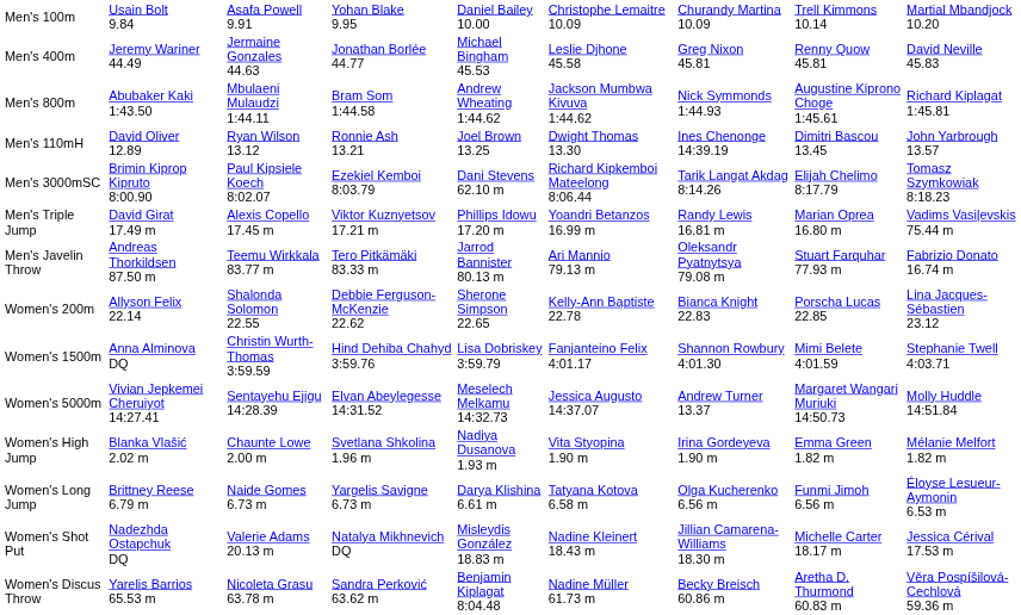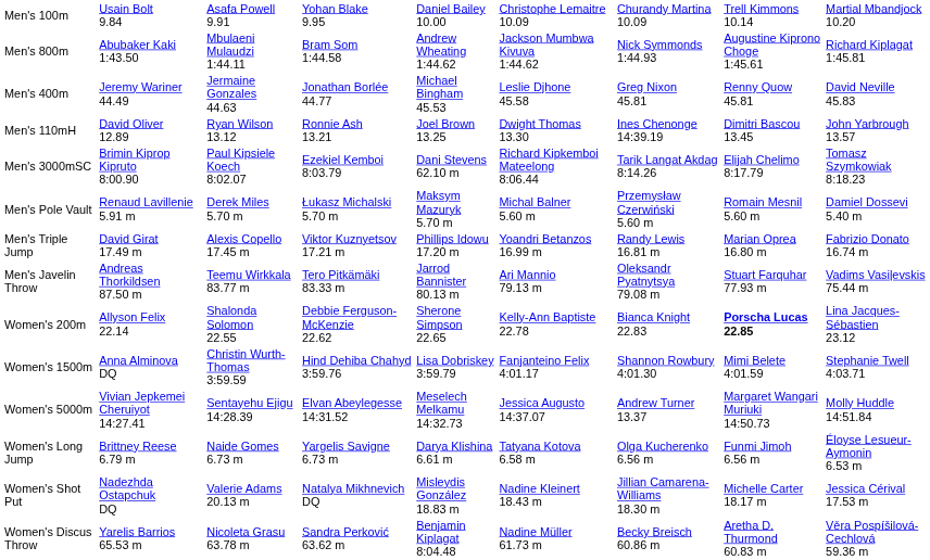 <table>
 <tr>
 <td>Men's 100m<br></td>
 <td><a href='#'>Usain Bolt</a><br>  9.84</td>
 <td><a href='#'>Asafa Powell</a><br>  9.91</td>
 <td><a href='#'>Yohan Blake</a><br>  9.95</td>
 <td><a href='#'>Daniel Bailey</a><br>  10.00</td>
 <td><a href='#'>Christophe Lemaitre</a><br>  10.09</td>
 <td><a href='#'>Churandy Martina</a><br>  10.09</td>
 <td><a href='#'>Trell Kimmons</a><br>  10.14</td>
 <td><a href='#'>Martial Mbandjock</a><br>  10.20</td>
 </tr>
 <tr>
+<td>Men's 800m</td>
+<td><a href='#'>Abubaker Kaki</a><br>  1:43.50</td>
+<td><a href='#'>Mbulaeni Mulaudzi</a><br>  1:44.11</td>
+<td><a href='#'>Bram Som</a><br>  1:44.58</td>
+<td><a href='#'>Andrew Wheating</a><br>  1:44.62</td>
+<td><a href='#'>Jackson Mumbwa Kivuva</a><br>  1:44.62</td>
+<td><a href='#'>Nick Symmonds</a><br>  1:44.93</td>
+<td><a href='#'>Augustine Kiprono Choge</a><br>  1:45.61</td>
+<td><a href='#'>Richard Kiplagat</a><br>  1:45.81</td>
+</tr>
+<tr>
 <td>Men's 400m</td>
 <td><a href='#'>Jeremy Wariner</a><br>  44.49</td>
 <td><a href='#'>Jermaine Gonzales</a><br>  44.63</td>
 <td><a href='#'>Jonathan Borlée</a><br>  44.77</td>
 <td><a href='#'>Michael Bingham</a><br>  45.53</td>
 <td><a href='#'>Leslie Djhone</a><br>  45.58</td>
 <td><a href='#'>Greg Nixon</a><br>  45.81</td>
 <td><a href='#'>Renny Quow</a><br>  45.81</td>
 <td><a href='#'>David Neville</a><br>  45.83</td>
-</tr>
-<tr>
-<td>Men's 800m</td>
-<td><a href='#'>Abubaker Kaki</a><br>  1:43.50</td>
-<td><a href='#'>Mbulaeni Mulaudzi</a><br>  1:44.11</td>
-<td><a href='#'>Bram Som</a><br>  1:44.58</td>
-<td><a href='#'>Andrew Wheating</a><br>  1:44.62</td>
-<td><a href='#'>Jackson Mumbwa Kivuva</a><br>  1:44.62</td>
-<td><a href='#'>Nick Symmonds</a><br>  1:44.93</td>
-<td><a href='#'>Augustine Kiprono Choge</a><br>  1:45.61</td>
-<td><a href='#'>Richard Kiplagat</a><br>  1:45.81</td>
 </tr>
 <tr>
 <td>Men's 110mH<br></td>
 <td><a href='#'>David Oliver</a><br>  12.89</td>
 <td><a href='#'>Ryan Wilson</a><br>  13.12</td>
 <td><a href='#'>Ronnie Ash</a><br>  13.21</td>
 <td><a href='#'>Joel Brown</a><br>  13.25</td>
 <td><a href='#'>Dwight Thomas</a><br>  13.30</td>
 <td><a href='#'>Ines Chenonge</a><br>  14:39.19</td>
 <td><a href='#'>Dimitri Bascou</a><br>  13.45</td>
 <td><a href='#'>John Yarbrough</a><br>  13.57</td>
 </tr>
 <tr>
 <td>Men's 3000mSC</td>
 <td><a href='#'>Brimin Kiprop Kipruto</a><br>  8:00.90</td>
 <td><a href='#'>Paul Kipsiele Koech</a><br>  8:02.07</td>
 <td><a href='#'>Ezekiel Kemboi</a><br>  8:03.79</td>
 <td><a href='#'>Dani Stevens</a><br>  62.10 m</td>
 <td><a href='#'>Richard Kipkemboi Mateelong</a><br>  8:06.44</td>
 <td><a href='#'>Tarik Langat Akdag</a><br>  8:14.26</td>
 <td><a href='#'>Elijah Chelimo</a><br>  8:17.79</td>
 <td><a href='#'>Tomasz Szymkowiak</a><br>  8:18.23</td>
 </tr>
 <tr>
+<td>Men's Pole Vault</td>
+<td><a href='#'>Renaud Lavillenie</a><br>  5.91 m</td>
+<td><a href='#'>Derek Miles</a><br>  5.70 m</td>
+<td><a href='#'>Łukasz Michalski</a><br>  5.70 m</td>
+<td><a href='#'>Maksym Mazuryk</a><br>  5.70 m</td>
+<td><a href='#'>Michal Balner</a><br>  5.60 m</td>
+<td><a href='#'>Przemysław Czerwiński</a><br>  5.60 m</td>
+<td><a href='#'>Romain Mesnil</a><br>  5.60 m</td>
+<td><a href='#'>Damiel Dossevi</a><br>  5.40 m</td>
+</tr>
+<tr>
 <td>Men's Triple Jump</td>
 <td><a href='#'>David Girat</a><br>  17.49 m</td>
 <td><a href='#'>Alexis Copello</a><br>  17.45 m</td>
 <td><a href='#'>Viktor Kuznyetsov</a><br>  17.21 m</td>
 <td><a href='#'>Phillips Idowu</a><br>  17.20 m</td>
 <td><a href='#'>Yoandri Betanzos</a><br>  16.99 m</td>
 <td><a href='#'>Randy Lewis</a><br>  16.81 m</td>
 <td><a href='#'>Marian Oprea</a><br>  16.80 m</td>
-<td><a href='#'>Vadims Vasiļevskis</a><br>  75.44 m</td>
+<td><a href='#'>Fabrizio Donato</a><br>  16.74 m</td>
 </tr>
 <tr>
 <td>Men's Javelin Throw</td>
 <td><a href='#'>Andreas Thorkildsen</a><br>  87.50 m</td>
 <td><a href='#'>Teemu Wirkkala</a><br>  83.77 m</td>
 <td><a href='#'>Tero Pitkämäki</a><br>  83.33 m</td>
 <td><a href='#'>Jarrod Bannister</a><br>  80.13 m</td>
 <td><a href='#'>Ari Mannio</a><br>  79.13 m</td>
 <td><a href='#'>Oleksandr Pyatnytsya</a><br>  79.08 m</td>
 <td><a href='#'>Stuart Farquhar</a><br>  77.93 m</td>
-<td><a href='#'>Fabrizio Donato</a><br>  16.74 m</td>
+<td><a href='#'>Vadims Vasiļevskis</a><br>  75.44 m</td>
 </tr>
 <tr>
 <td>Women's 200m<br></td>
 <td><a href='#'>Allyson Felix</a><br>  22.14</td>
 <td><a href='#'>Shalonda Solomon</a><br>  22.55</td>
 <td><a href='#'>Debbie Ferguson-McKenzie</a><br>  22.62</td>
 <td><a href='#'>Sherone Simpson</a><br>  22.65</td>
 <td><a href='#'>Kelly-Ann Baptiste</a><br>  22.78</td>
 <td><a href='#'>Bianca Knight</a><br>  22.83</td>
-<td><a href='#'>Porscha Lucas</a><br>  22.85</td>
+<td><strong><a href='#'>Porscha Lucas</a><br>  22.85</strong></td>
 <td><a href='#'>Lina Jacques-Sébastien</a><br>  23.12</td>
 </tr>
 <tr>
 <td>Women's 1500m</td>
 <td><a href='#'>Anna Alminova</a><br>  DQ</td>
 <td><a href='#'>Christin Wurth-Thomas</a><br>  3:59.59</td>
 <td><a href='#'>Hind Dehiba Chahyd</a><br>  3:59.76</td>
 <td><a href='#'>Lisa Dobriskey</a><br>  3:59.79</td>
 <td><a href='#'>Fanjanteino Felix</a><br>  4:01.17</td>
 <td><a href='#'>Shannon Rowbury</a><br>  4:01.30</td>
 <td><a href='#'>Mimi Belete</a><br>  4:01.59</td>
 <td><a href='#'>Stephanie Twell</a><br>  4:03.71</td>
 </tr>
 <tr>
 <td>Women's 5000m</td>
 <td><a href='#'>Vivian Jepkemei Cheruiyot</a><br>  14:27.41</td>
 <td><a href='#'>Sentayehu Ejigu</a><br>  14:28.39</td>
 <td><a href='#'>Elvan Abeylegesse</a><br>  14:31.52</td>
 <td><a href='#'>Meselech Melkamu</a><br>  14:32.73</td>
 <td><a href='#'>Jessica Augusto</a><br>  14:37.07</td>
 <td><a href='#'>Andrew Turner</a><br>  13.37</td>
 <td><a href='#'>Margaret Wangari Muriuki</a><br>  14:50.73</td>
 <td><a href='#'>Molly Huddle</a><br>  14:51.84</td>
-</tr>
-<tr>
-<td>Women's High Jump</td>
-<td><a href='#'>Blanka Vlašić</a><br>  2.02 m</td>
-<td><a href='#'>Chaunte Lowe</a><br>  2.00 m</td>
-<td><a href='#'>Svetlana Shkolina</a><br>  1.96 m</td>
-<td><a href='#'>Nadiya Dusanova</a><br>  1.93 m</td>
-<td><a href='#'>Vita Styopina</a><br>  1.90 m</td>
-<td><a href='#'>Irina Gordeyeva</a><br>  1.90 m</td>
-<td><a href='#'>Emma Green</a><br>  1.82 m</td>
-<td><a href='#'>Mélanie Melfort</a><br>  1.82 m</td>
 </tr>
 <tr>
 <td>Women's Long Jump</td>
 <td><a href='#'>Brittney Reese</a><br>  6.79 m</td>
 <td><a href='#'>Naide Gomes</a><br>  6.73 m</td>
 <td><a href='#'>Yargelis Savigne</a><br>  6.73 m</td>
 <td><a href='#'>Darya Klishina</a><br>  6.61 m</td>
 <td><a href='#'>Tatyana Kotova</a><br>  6.58 m</td>
 <td><a href='#'>Olga Kucherenko</a><br>  6.56 m</td>
 <td><a href='#'>Funmi Jimoh</a><br>  6.56 m</td>
 <td><a href='#'>Éloyse Lesueur-Aymonin</a><br>  6.53 m</td>
 </tr>
 <tr>
 <td>Women's Shot Put</td>
 <td><a href='#'>Nadezhda Ostapchuk</a><br>  DQ</td>
 <td><a href='#'>Valerie Adams</a><br>  20.13 m</td>
 <td><a href='#'>Natalya Mikhnevich</a><br>  DQ</td>
 <td><a href='#'>Misleydis González</a><br>  18.83 m</td>
 <td><a href='#'>Nadine Kleinert</a><br>  18.43 m</td>
 <td><a href='#'>Jillian Camarena-Williams</a><br>  18.30 m</td>
 <td><a href='#'>Michelle Carter</a><br>  18.17 m</td>
 <td><a href='#'>Jessica Cérival</a><br>  17.53 m</td>
 </tr>
 <tr>
 <td>Women's Discus Throw</td>
 <td><a href='#'>Yarelis Barrios</a><br>  65.53 m</td>
 <td><a href='#'>Nicoleta Grasu</a><br>  63.78 m</td>
 <td><a href='#'>Sandra Perković</a><br>  63.62 m</td>
 <td><a href='#'>Benjamin Kiplagat</a><br>  8:04.48</td>
 <td><a href='#'>Nadine Müller</a><br>  61.73 m</td>
 <td><a href='#'>Becky Breisch</a><br>  60.86 m</td>
 <td><a href='#'>Aretha D. Thurmond</a><br>  60.83 m</td>
 <td><a href='#'>Věra Pospíšilová-Cechlová</a><br>  59.36 m</td>
 </tr>
 </table>
